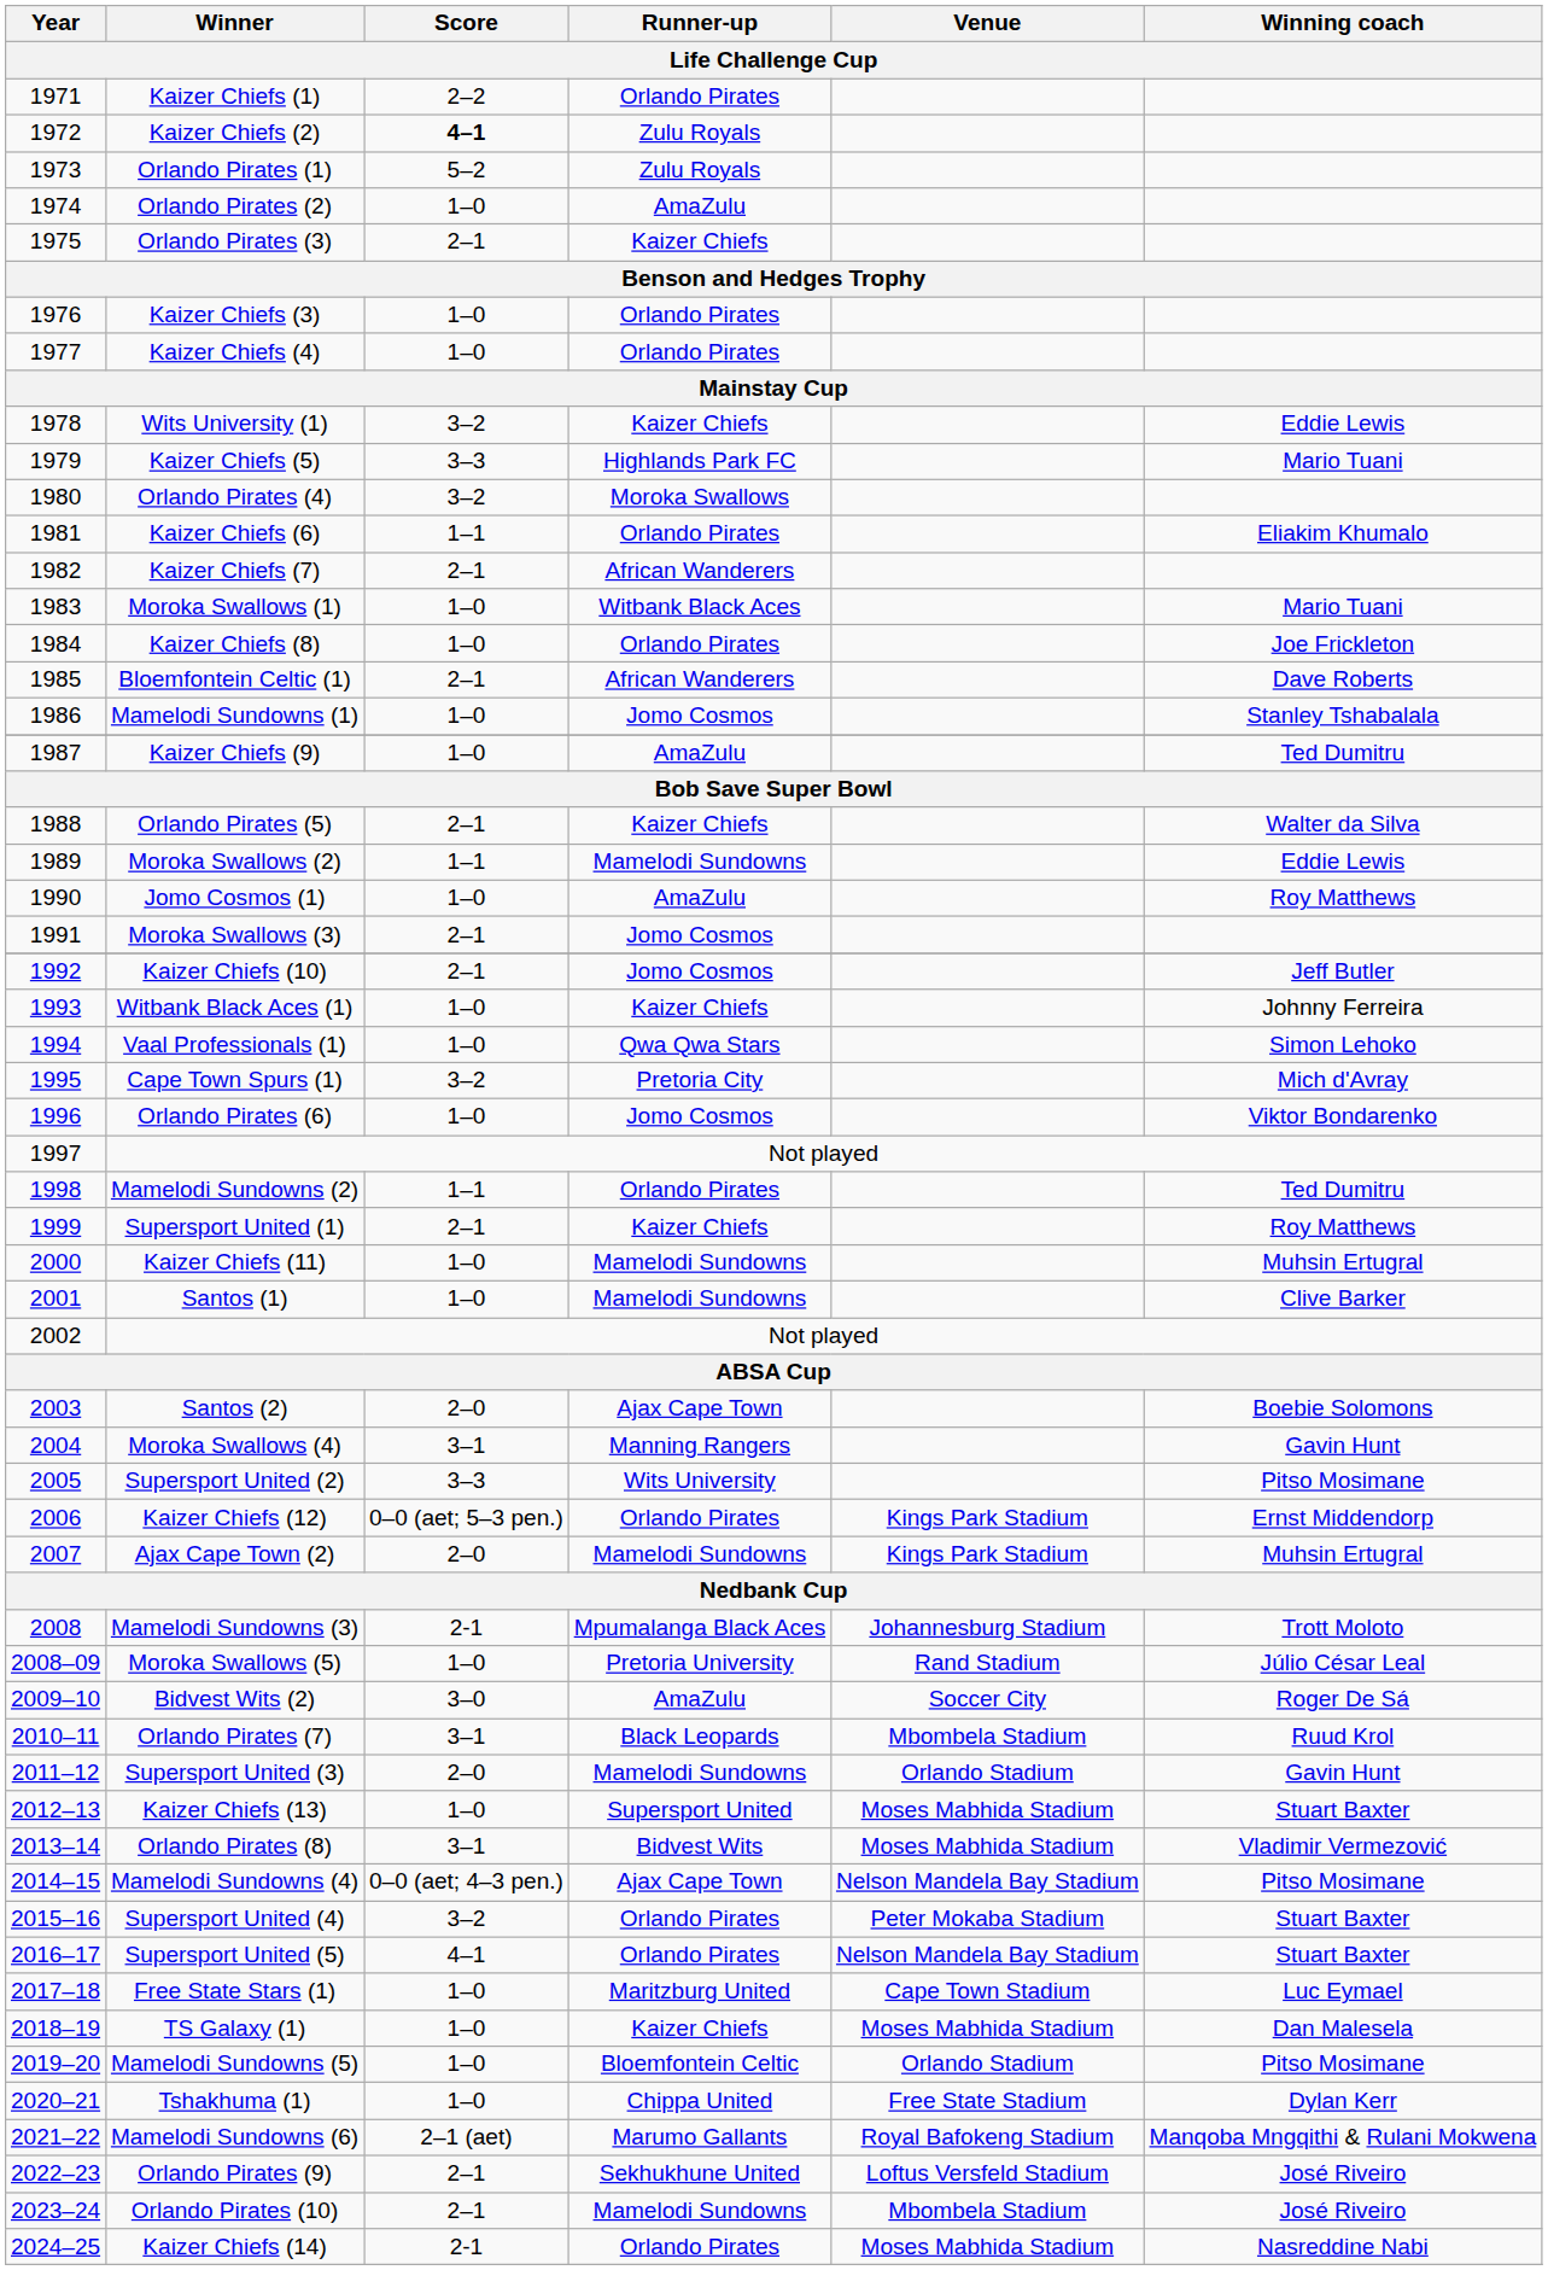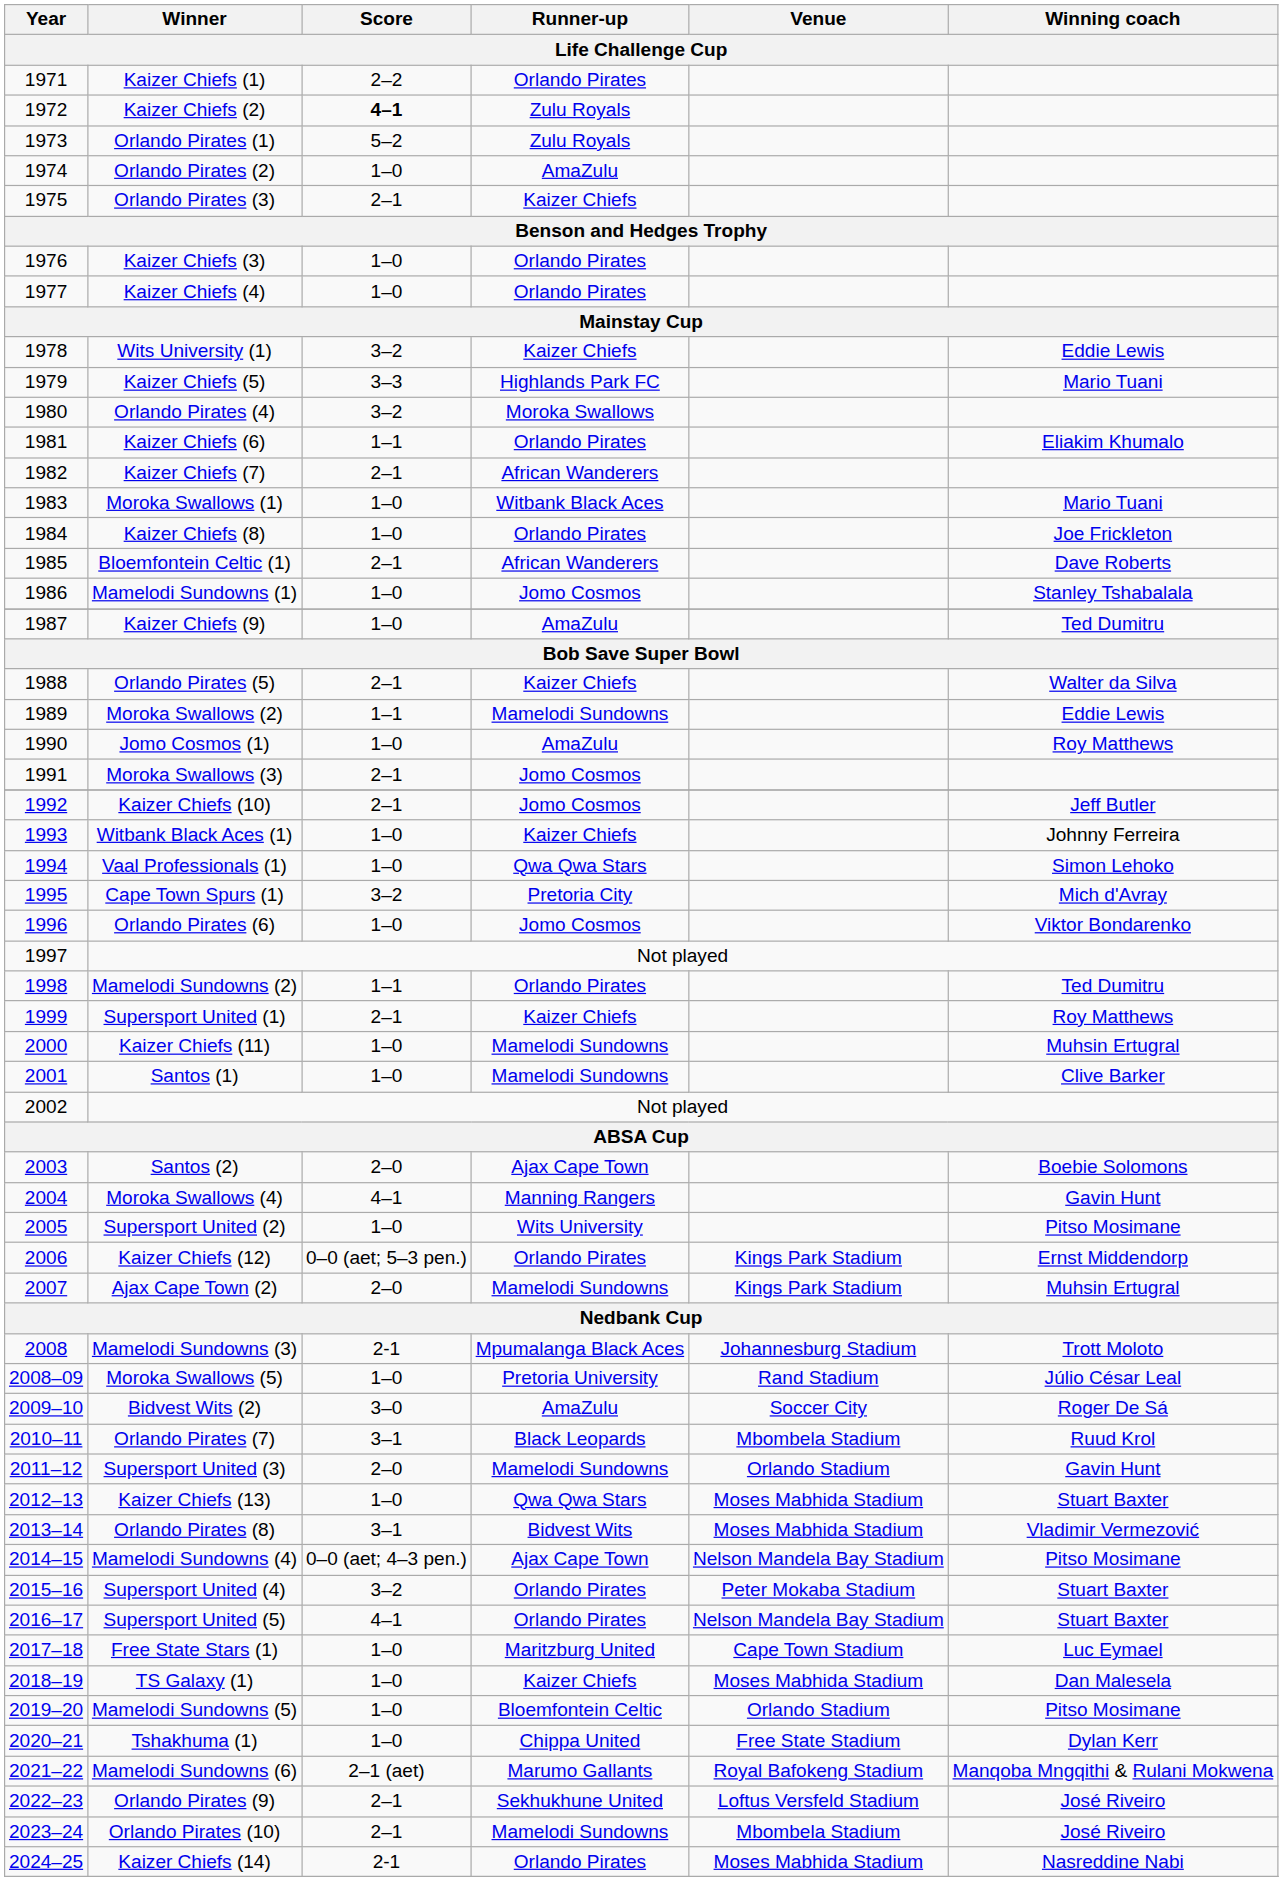 <table class="wikitable" style="text-align: center;">
 <tr>
 <th>Year</th>
 <th>Winner</th>
 <th>Score</th>
 <th>Runner-up</th>
 <th>Venue</th>
 <th>Winning coach</th>
 </tr>
 <tr>
 <th colspan="6" align="center">Life Challenge Cup</th>
 </tr>
 <tr>
 <td>1971</td>
 <td><a href='#'>Kaizer Chiefs</a> (1)</td>
 <td>2–2</td>
 <td><a href='#'>Orlando Pirates</a></td>
 <td> </td>
 <td></td>
 </tr>
 <tr>
 <td>1972</td>
 <td><a href='#'>Kaizer Chiefs</a> (2)</td>
 <td><strong>4–1</strong></td>
 <td><a href='#'>Zulu Royals</a></td>
 <td> </td>
 <td></td>
 </tr>
 <tr>
 <td>1973</td>
 <td><a href='#'>Orlando Pirates</a> (1)</td>
 <td>5–2</td>
 <td><a href='#'>Zulu Royals</a></td>
 <td> </td>
 <td></td>
 </tr>
 <tr>
 <td>1974</td>
 <td><a href='#'>Orlando Pirates</a> (2)</td>
 <td>1–0</td>
 <td><a href='#'>AmaZulu</a></td>
 <td> </td>
 <td></td>
 </tr>
 <tr>
 <td>1975</td>
 <td><a href='#'>Orlando Pirates</a> (3)</td>
 <td>2–1</td>
 <td><a href='#'>Kaizer Chiefs</a></td>
 <td> </td>
 <td></td>
 </tr>
 <tr>
 <th colspan="6" align="center">Benson and Hedges Trophy</th>
 </tr>
 <tr>
 <td>1976</td>
 <td><a href='#'>Kaizer Chiefs</a> (3)</td>
 <td>1–0</td>
 <td><a href='#'>Orlando Pirates</a></td>
 <td> </td>
 <td></td>
 </tr>
 <tr>
 <td>1977</td>
 <td><a href='#'>Kaizer Chiefs</a> (4)</td>
 <td>1–0</td>
 <td><a href='#'>Orlando Pirates</a></td>
 <td> </td>
 <td></td>
 </tr>
 <tr>
 <th colspan="6" align="center">Mainstay Cup</th>
 </tr>
 <tr>
 <td>1978</td>
 <td><a href='#'>Wits University</a> (1)</td>
 <td>3–2</td>
 <td><a href='#'>Kaizer Chiefs</a></td>
 <td> </td>
 <td> <a href='#'>Eddie Lewis</a></td>
 </tr>
 <tr>
 <td>1979</td>
 <td><a href='#'>Kaizer Chiefs</a> (5)</td>
 <td>3–3</td>
 <td><a href='#'>Highlands Park FC</a></td>
 <td> </td>
 <td> <a href='#'>Mario Tuani</a></td>
 </tr>
 <tr>
 <td>1980</td>
 <td><a href='#'>Orlando Pirates</a> (4)</td>
 <td>3–2</td>
 <td><a href='#'>Moroka Swallows</a></td>
 <td> </td>
 <td></td>
 </tr>
 <tr>
 <td>1981</td>
 <td><a href='#'>Kaizer Chiefs</a> (6)</td>
 <td>1–1</td>
 <td><a href='#'>Orlando Pirates</a></td>
 <td> </td>
 <td> <a href='#'>Eliakim Khumalo</a></td>
 </tr>
 <tr>
 <td>1982</td>
 <td><a href='#'>Kaizer Chiefs</a> (7)</td>
 <td>2–1</td>
 <td><a href='#'>African Wanderers</a></td>
 <td> </td>
 <td></td>
 </tr>
 <tr>
 <td>1983</td>
 <td><a href='#'>Moroka Swallows</a> (1)</td>
 <td>1–0</td>
 <td><a href='#'>Witbank Black Aces</a></td>
 <td> </td>
 <td> <a href='#'>Mario Tuani</a></td>
 </tr>
 <tr>
 <td>1984</td>
 <td><a href='#'>Kaizer Chiefs</a> (8)</td>
 <td>1–0</td>
 <td><a href='#'>Orlando Pirates</a></td>
 <td> </td>
 <td> <a href='#'>Joe Frickleton</a></td>
 </tr>
 <tr>
 <td>1985</td>
 <td><a href='#'>Bloemfontein Celtic</a> (1)</td>
 <td>2–1</td>
 <td><a href='#'>African Wanderers</a></td>
 <td> </td>
 <td> <a href='#'>Dave Roberts</a></td>
 </tr>
 <tr>
 <td>1986</td>
 <td><a href='#'>Mamelodi Sundowns</a> (1)</td>
 <td>1–0</td>
 <td><a href='#'>Jomo Cosmos</a></td>
 <td> </td>
 <td> <a href='#'>Stanley Tshabalala</a></td>
 </tr>
 <tr>
 </tr>
 <tr>
 <td>1987</td>
 <td><a href='#'>Kaizer Chiefs</a> (9)</td>
 <td>1–0</td>
 <td><a href='#'>AmaZulu</a></td>
 <td> </td>
 <td> <a href='#'>Ted Dumitru</a></td>
 </tr>
 <tr>
 <th colspan="6" align="center">Bob Save Super Bowl</th>
 </tr>
 <tr>
 <td>1988</td>
 <td><a href='#'>Orlando Pirates</a> (5)</td>
 <td>2–1</td>
 <td><a href='#'>Kaizer Chiefs</a></td>
 <td> </td>
 <td> <a href='#'>Walter da Silva</a></td>
 </tr>
 <tr>
 <td>1989</td>
 <td><a href='#'>Moroka Swallows</a> (2)</td>
 <td>1–1</td>
 <td><a href='#'>Mamelodi Sundowns</a></td>
 <td> </td>
 <td> <a href='#'>Eddie Lewis</a></td>
 </tr>
 <tr>
 <td>1990</td>
 <td><a href='#'>Jomo Cosmos</a> (1)</td>
 <td>1–0</td>
 <td><a href='#'>AmaZulu</a></td>
 <td> </td>
 <td> <a href='#'>Roy Matthews</a></td>
 </tr>
 <tr>
 <td>1991</td>
 <td><a href='#'>Moroka Swallows</a> (3)</td>
 <td>2–1</td>
 <td><a href='#'>Jomo Cosmos</a></td>
 <td> </td>
 <td></td>
 </tr>
 <tr>
 </tr>
 <tr>
 <td><a href='#'>1992</a></td>
 <td><a href='#'>Kaizer Chiefs</a> (10)</td>
 <td>2–1</td>
 <td><a href='#'>Jomo Cosmos</a></td>
 <td> </td>
 <td> <a href='#'>Jeff Butler</a></td>
 </tr>
 <tr>
 <td><a href='#'>1993</a></td>
 <td><a href='#'>Witbank Black Aces</a> (1)</td>
 <td>1–0</td>
 <td><a href='#'>Kaizer Chiefs</a></td>
 <td> </td>
 <td> Johnny Ferreira</td>
 </tr>
 <tr>
 <td><a href='#'>1994</a></td>
 <td><a href='#'>Vaal Professionals</a> (1)</td>
 <td>1–0</td>
 <td><a href='#'>Qwa Qwa Stars</a></td>
 <td> </td>
 <td> <a href='#'>Simon Lehoko</a></td>
 </tr>
 <tr>
 <td><a href='#'>1995</a></td>
 <td><a href='#'>Cape Town Spurs</a> (1)</td>
 <td>3–2</td>
 <td><a href='#'>Pretoria City</a></td>
 <td> </td>
 <td> <a href='#'>Mich d'Avray</a></td>
 </tr>
 <tr>
 <td><a href='#'>1996</a></td>
 <td><a href='#'>Orlando Pirates</a> (6)</td>
 <td>1–0</td>
 <td><a href='#'>Jomo Cosmos</a></td>
 <td> </td>
 <td><a href='#'>Viktor Bondarenko</a></td>
 </tr>
 <tr>
 <td>1997</td>
 <td colspan="5">Not played</td>
 </tr>
 <tr>
 <td><a href='#'>1998</a></td>
 <td><a href='#'>Mamelodi Sundowns</a> (2)</td>
 <td>1–1</td>
 <td><a href='#'>Orlando Pirates</a></td>
 <td> </td>
 <td> <a href='#'>Ted Dumitru</a></td>
 </tr>
 <tr>
 <td><a href='#'>1999</a></td>
 <td><a href='#'>Supersport United</a> (1)</td>
 <td>2–1</td>
 <td><a href='#'>Kaizer Chiefs</a></td>
 <td> </td>
 <td> <a href='#'>Roy Matthews</a></td>
 </tr>
 <tr>
 <td><a href='#'>2000</a></td>
 <td><a href='#'>Kaizer Chiefs</a> (11)</td>
 <td>1–0</td>
 <td><a href='#'>Mamelodi Sundowns</a></td>
 <td> </td>
 <td> <a href='#'>Muhsin Ertugral</a></td>
 </tr>
 <tr>
 <td><a href='#'>2001</a></td>
 <td><a href='#'>Santos</a> (1)</td>
 <td>1–0</td>
 <td><a href='#'>Mamelodi Sundowns</a></td>
 <td> </td>
 <td> <a href='#'>Clive Barker</a></td>
 </tr>
 <tr>
 <td>2002</td>
 <td colspan="5">Not played</td>
 </tr>
 <tr>
 <th colspan="6" align="center">ABSA Cup</th>
 </tr>
 <tr>
 <td><a href='#'>2003</a></td>
 <td><a href='#'>Santos</a> (2)</td>
 <td>2–0</td>
 <td><a href='#'>Ajax Cape Town</a></td>
 <td> </td>
 <td> <a href='#'>Boebie Solomons</a></td>
 </tr>
 <tr>
 <td><a href='#'>2004</a></td>
 <td><a href='#'>Moroka Swallows</a> (4)</td>
-<td>3–1</td>
+<td>4–1</td>
 <td><a href='#'>Manning Rangers</a></td>
 <td> </td>
 <td> <a href='#'>Gavin Hunt</a></td>
 </tr>
 <tr>
 <td><a href='#'>2005</a></td>
 <td><a href='#'>Supersport United</a> (2)</td>
-<td>3–3</td>
+<td>1–0</td>
 <td><a href='#'>Wits University</a></td>
 <td> </td>
 <td> <a href='#'>Pitso Mosimane</a></td>
 </tr>
 <tr>
 <td><a href='#'>2006</a></td>
 <td><a href='#'>Kaizer Chiefs</a> (12)</td>
 <td>0–0 (aet; 5–3 pen.)</td>
 <td><a href='#'>Orlando Pirates</a></td>
 <td><a href='#'>Kings Park Stadium</a></td>
 <td> <a href='#'>Ernst Middendorp</a></td>
 </tr>
 <tr>
 <td><a href='#'>2007</a></td>
 <td><a href='#'>Ajax Cape Town</a> (2)</td>
 <td>2–0</td>
 <td><a href='#'>Mamelodi Sundowns</a></td>
 <td><a href='#'>Kings Park Stadium</a></td>
 <td> <a href='#'>Muhsin Ertugral</a></td>
 </tr>
 <tr>
 <th colspan="6" align="center">Nedbank Cup</th>
 </tr>
 <tr>
 <td><a href='#'>2008</a></td>
 <td><a href='#'>Mamelodi Sundowns</a> (3)</td>
 <td>2-1</td>
 <td><a href='#'>Mpumalanga Black Aces</a></td>
 <td><a href='#'>Johannesburg Stadium</a></td>
 <td> <a href='#'>Trott Moloto</a></td>
 </tr>
 <tr>
 <td><a href='#'>2008–09</a></td>
 <td><a href='#'>Moroka Swallows</a> (5)</td>
 <td>1–0</td>
 <td><a href='#'>Pretoria University</a></td>
 <td><a href='#'>Rand Stadium</a></td>
 <td> <a href='#'>Júlio César Leal</a></td>
 </tr>
 <tr>
 <td><a href='#'>2009–10</a></td>
 <td><a href='#'>Bidvest Wits</a> (2)</td>
 <td>3–0</td>
 <td><a href='#'>AmaZulu</a></td>
 <td><a href='#'>Soccer City</a></td>
 <td> <a href='#'>Roger De Sá</a></td>
 </tr>
 <tr>
 <td><a href='#'>2010–11</a></td>
 <td><a href='#'>Orlando Pirates</a> (7)</td>
 <td>3–1</td>
 <td><a href='#'>Black Leopards</a></td>
 <td><a href='#'>Mbombela Stadium</a></td>
 <td> <a href='#'>Ruud Krol</a></td>
 </tr>
 <tr>
 <td><a href='#'>2011–12</a></td>
 <td><a href='#'>Supersport United</a> (3)</td>
 <td>2–0</td>
 <td><a href='#'>Mamelodi Sundowns</a></td>
 <td><a href='#'>Orlando Stadium</a></td>
 <td> <a href='#'>Gavin Hunt</a></td>
 </tr>
 <tr>
 <td><a href='#'>2012–13</a></td>
 <td><a href='#'>Kaizer Chiefs</a> (13)</td>
 <td>1–0</td>
-<td><a href='#'>Supersport United</a></td>
+<td><a href='#'>Qwa Qwa Stars</a></td>
 <td><a href='#'>Moses Mabhida Stadium</a></td>
 <td> <a href='#'>Stuart Baxter</a></td>
 </tr>
 <tr>
 <td><a href='#'>2013–14</a></td>
 <td><a href='#'>Orlando Pirates</a> (8)</td>
 <td>3–1</td>
 <td><a href='#'>Bidvest Wits</a></td>
 <td><a href='#'>Moses Mabhida Stadium</a></td>
 <td> <a href='#'>Vladimir Vermezović</a></td>
 </tr>
 <tr>
 <td><a href='#'>2014–15</a></td>
 <td><a href='#'>Mamelodi Sundowns</a> (4)</td>
 <td>0–0 (aet; 4–3 pen.)</td>
 <td><a href='#'>Ajax Cape Town</a></td>
 <td><a href='#'>Nelson Mandela Bay Stadium</a></td>
 <td> <a href='#'>Pitso Mosimane</a></td>
 </tr>
 <tr>
 <td><a href='#'>2015–16</a></td>
 <td><a href='#'>Supersport United</a> (4)</td>
 <td>3–2</td>
 <td><a href='#'>Orlando Pirates</a></td>
 <td><a href='#'>Peter Mokaba Stadium</a></td>
 <td> <a href='#'>Stuart Baxter</a></td>
 </tr>
 <tr>
 <td><a href='#'>2016–17</a></td>
 <td><a href='#'>Supersport United</a> (5)</td>
 <td>4–1</td>
 <td><a href='#'>Orlando Pirates</a></td>
 <td><a href='#'>Nelson Mandela Bay Stadium</a></td>
 <td> <a href='#'>Stuart Baxter</a></td>
 </tr>
 <tr>
 <td><a href='#'>2017–18</a></td>
 <td><a href='#'>Free State Stars</a> (1)</td>
 <td>1–0</td>
 <td><a href='#'>Maritzburg United</a></td>
 <td><a href='#'>Cape Town Stadium</a></td>
 <td> <a href='#'>Luc Eymael</a></td>
 </tr>
 <tr>
 <td><a href='#'>2018–19</a></td>
 <td><a href='#'>TS Galaxy</a> (1)</td>
 <td>1–0</td>
 <td><a href='#'>Kaizer Chiefs</a></td>
 <td><a href='#'>Moses Mabhida Stadium</a></td>
 <td> <a href='#'>Dan Malesela</a></td>
 </tr>
 <tr>
 <td><a href='#'>2019–20</a></td>
 <td><a href='#'>Mamelodi Sundowns</a> (5)</td>
 <td>1–0</td>
 <td><a href='#'>Bloemfontein Celtic</a></td>
 <td><a href='#'>Orlando Stadium</a></td>
 <td> <a href='#'>Pitso Mosimane</a></td>
 </tr>
 <tr>
 <td><a href='#'>2020–21</a></td>
 <td><a href='#'>Tshakhuma</a> (1)</td>
 <td>1–0</td>
 <td><a href='#'>Chippa United</a></td>
 <td><a href='#'>Free State Stadium</a></td>
 <td> <a href='#'>Dylan Kerr</a></td>
 </tr>
 <tr>
 <td><a href='#'>2021–22</a></td>
 <td><a href='#'>Mamelodi Sundowns</a> (6)</td>
 <td>2–1 (aet)</td>
 <td><a href='#'>Marumo Gallants</a></td>
 <td><a href='#'>Royal Bafokeng Stadium</a></td>
 <td> <a href='#'>Manqoba Mngqithi</a> &  <a href='#'>Rulani Mokwena</a></td>
 </tr>
 <tr>
 <td><a href='#'>2022–23</a></td>
 <td><a href='#'>Orlando Pirates</a> (9)</td>
 <td>2–1</td>
 <td><a href='#'>Sekhukhune United</a></td>
 <td><a href='#'>Loftus Versfeld Stadium</a></td>
 <td> <a href='#'>José Riveiro</a></td>
 </tr>
 <tr>
 <td><a href='#'>2023–24</a></td>
 <td><a href='#'>Orlando Pirates</a> (10)</td>
 <td>2–1</td>
 <td><a href='#'>Mamelodi Sundowns</a></td>
 <td><a href='#'>Mbombela Stadium</a></td>
 <td> <a href='#'>José Riveiro</a></td>
 </tr>
 <tr>
 <td><a href='#'>2024–25</a></td>
 <td><a href='#'>Kaizer Chiefs</a> (14)</td>
 <td>2-1</td>
 <td><a href='#'> Orlando Pirates</a></td>
 <td><a href='#'>Moses Mabhida Stadium</a></td>
 <td> <a href='#'>Nasreddine Nabi</a></td>
 </tr>
 <tr>
 </tr>
 </table>
